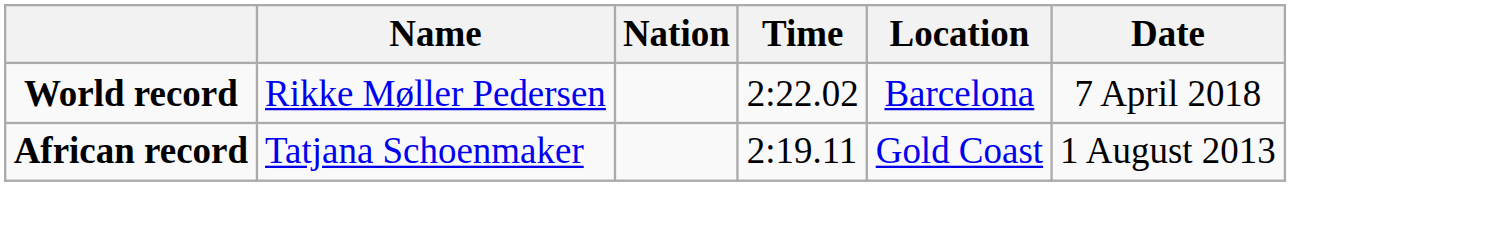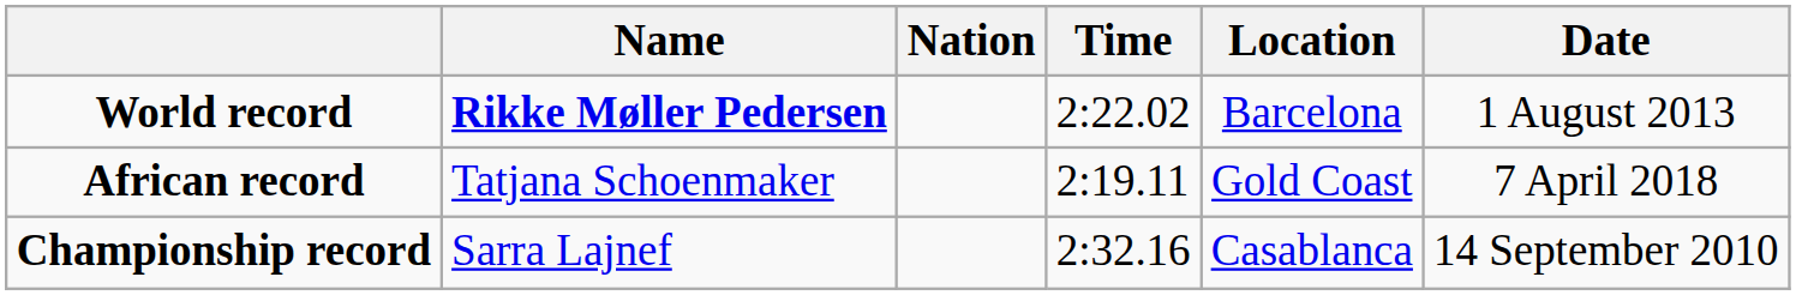 <table class=wikitable style=text-align:center>
 <tr>
 <th></th>
 <th>Name</th>
 <th>Nation</th>
 <th>Time</th>
 <th>Location</th>
 <th>Date</th>
 </tr>
 <tr>
 <td><strong>World record</strong></td>
-<td align=left><a href='#'>Rikke Møller Pedersen</a></td>
+<td align=left><strong><a href='#'>Rikke Møller Pedersen</a></strong></td>
 <td align=left></td>
 <td align=left>2:22.02</td>
 <td><a href='#'>Barcelona</a></td>
-<td>7 April 2018</td>
+<td>1 August 2013</td>
 </tr>
 <tr>
 <td><strong>African record</strong></td>
 <td align=left><a href='#'>Tatjana Schoenmaker</a></td>
 <td align=left></td>
 <td align=left>2:19.11</td>
 <td><a href='#'>Gold Coast</a></td>
-<td>1 August 2013</td>
+<td>7 April 2018</td>
+</tr>
+<tr>
+<td><strong>Championship record</strong></td>
+<td align=left><a href='#'>Sarra Lajnef</a></td>
+<td align=left></td>
+<td align=left>2:32.16</td>
+<td><a href='#'>Casablanca</a></td>
+<td>14 September 2010</td>
 </tr>
 </table>
